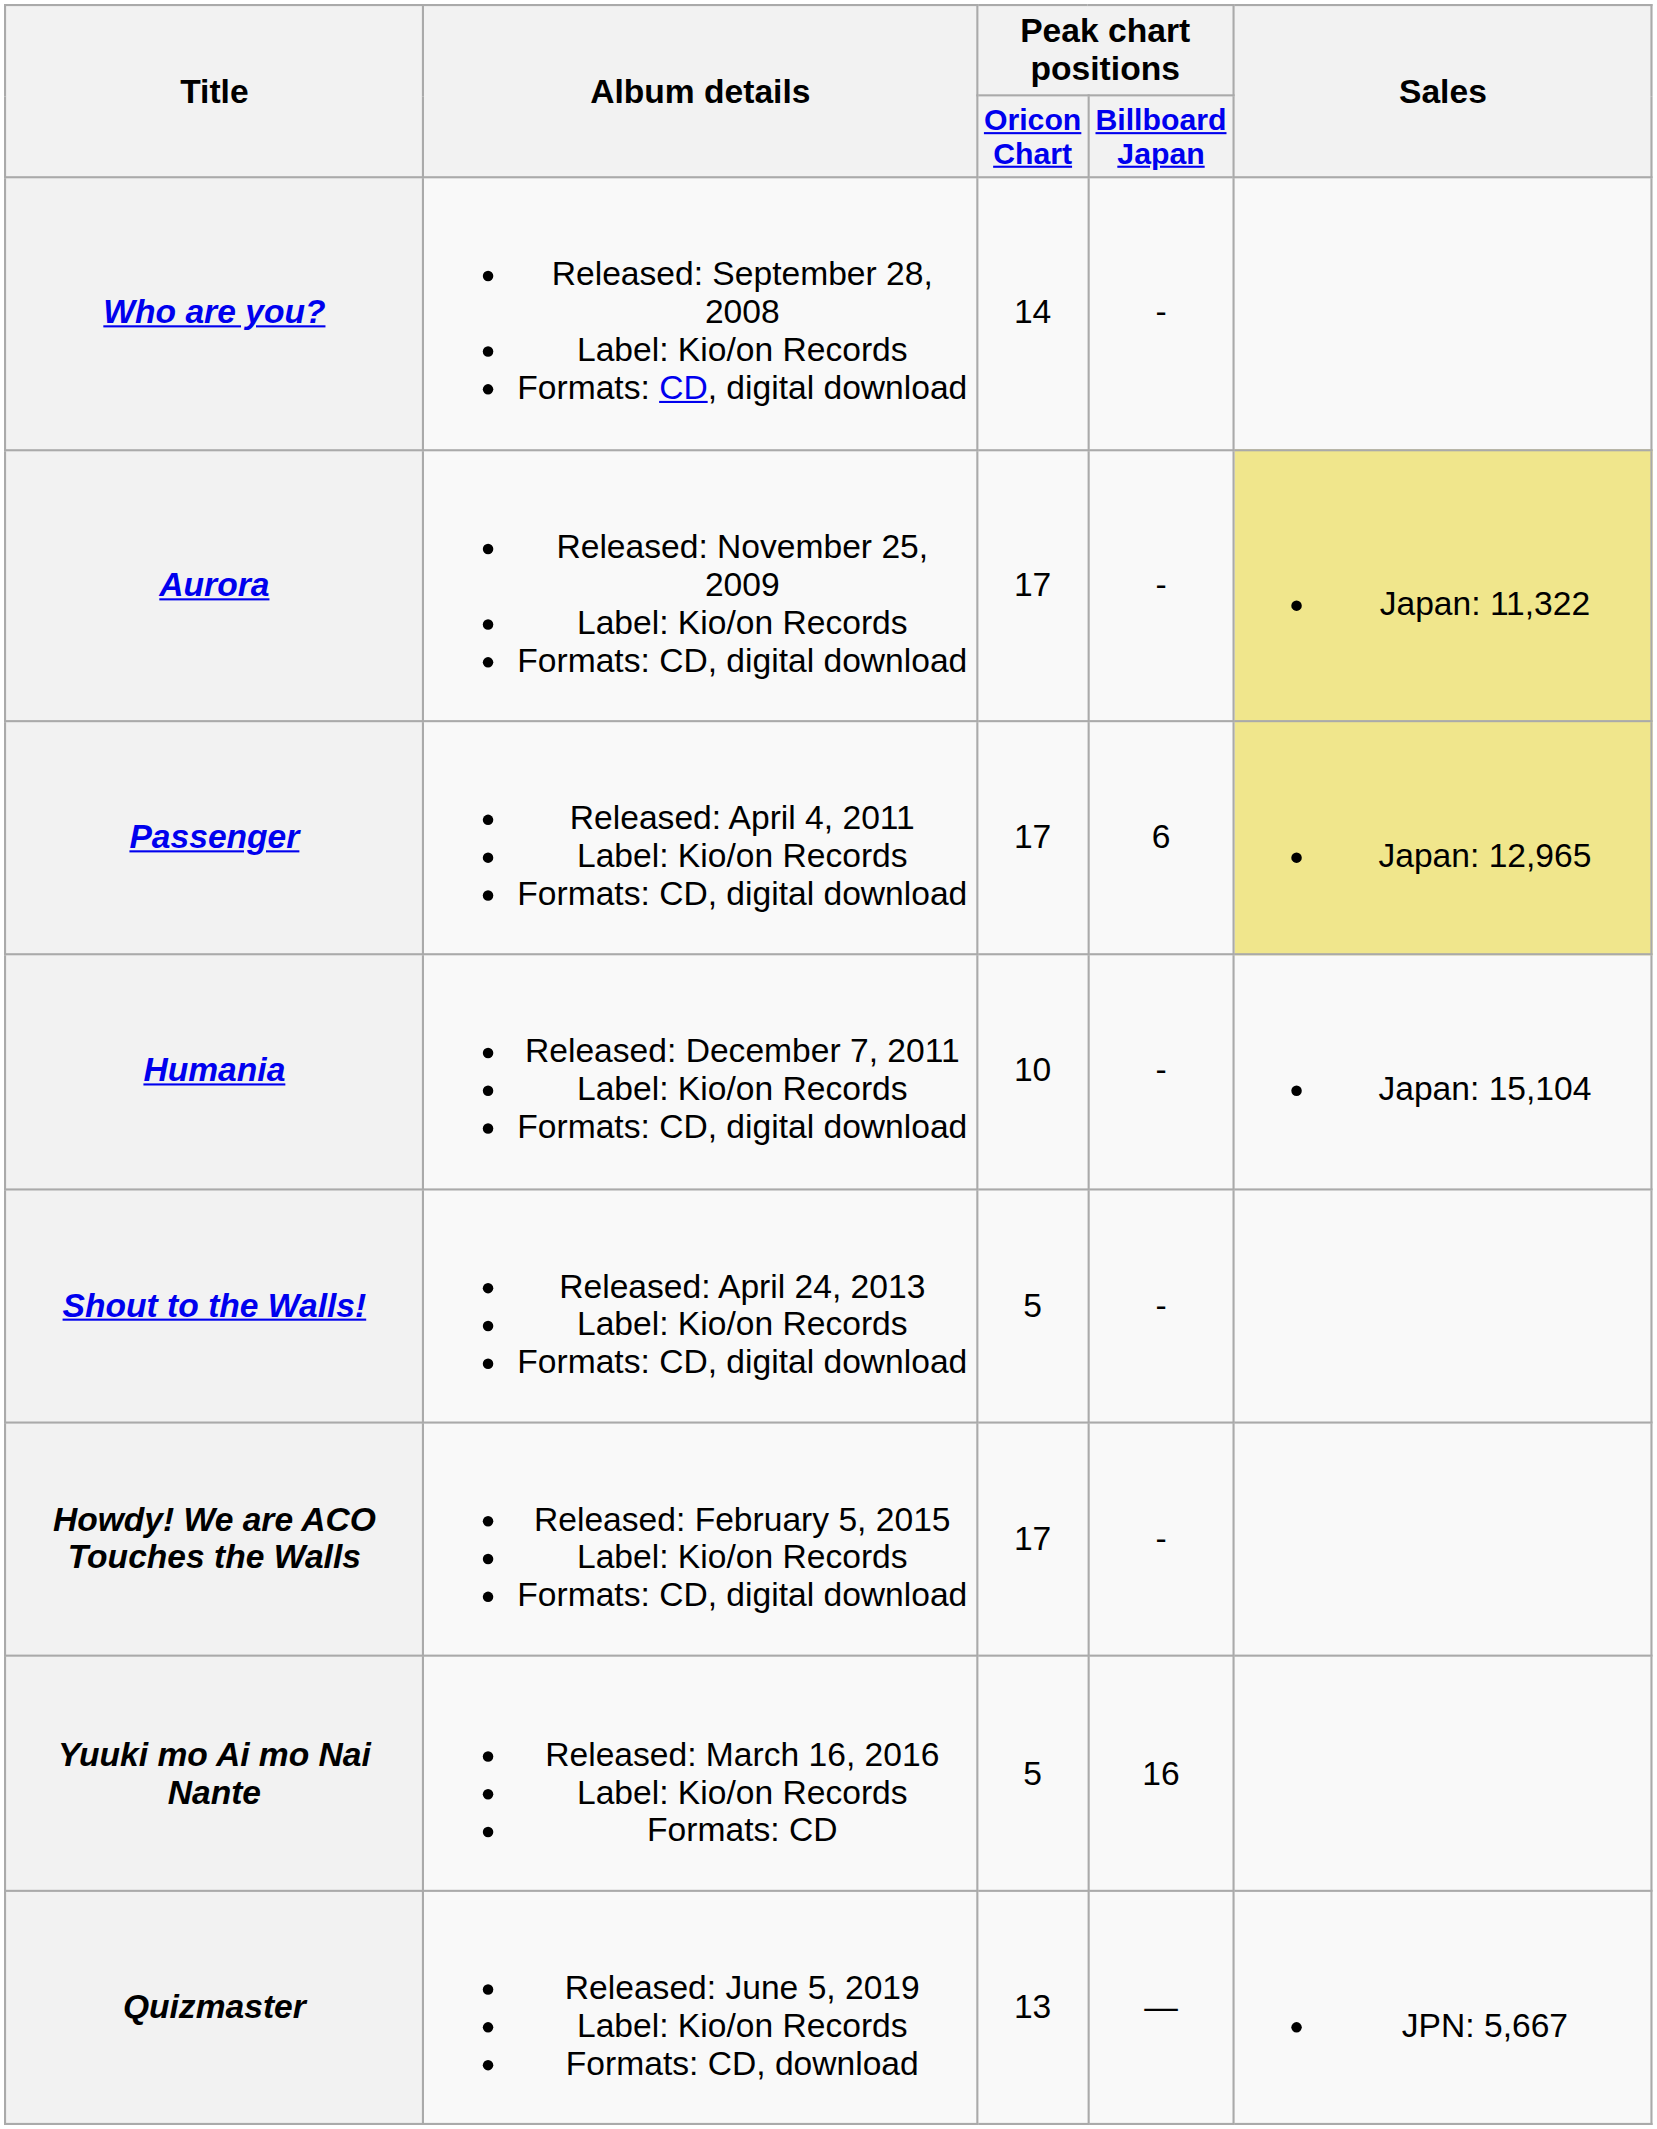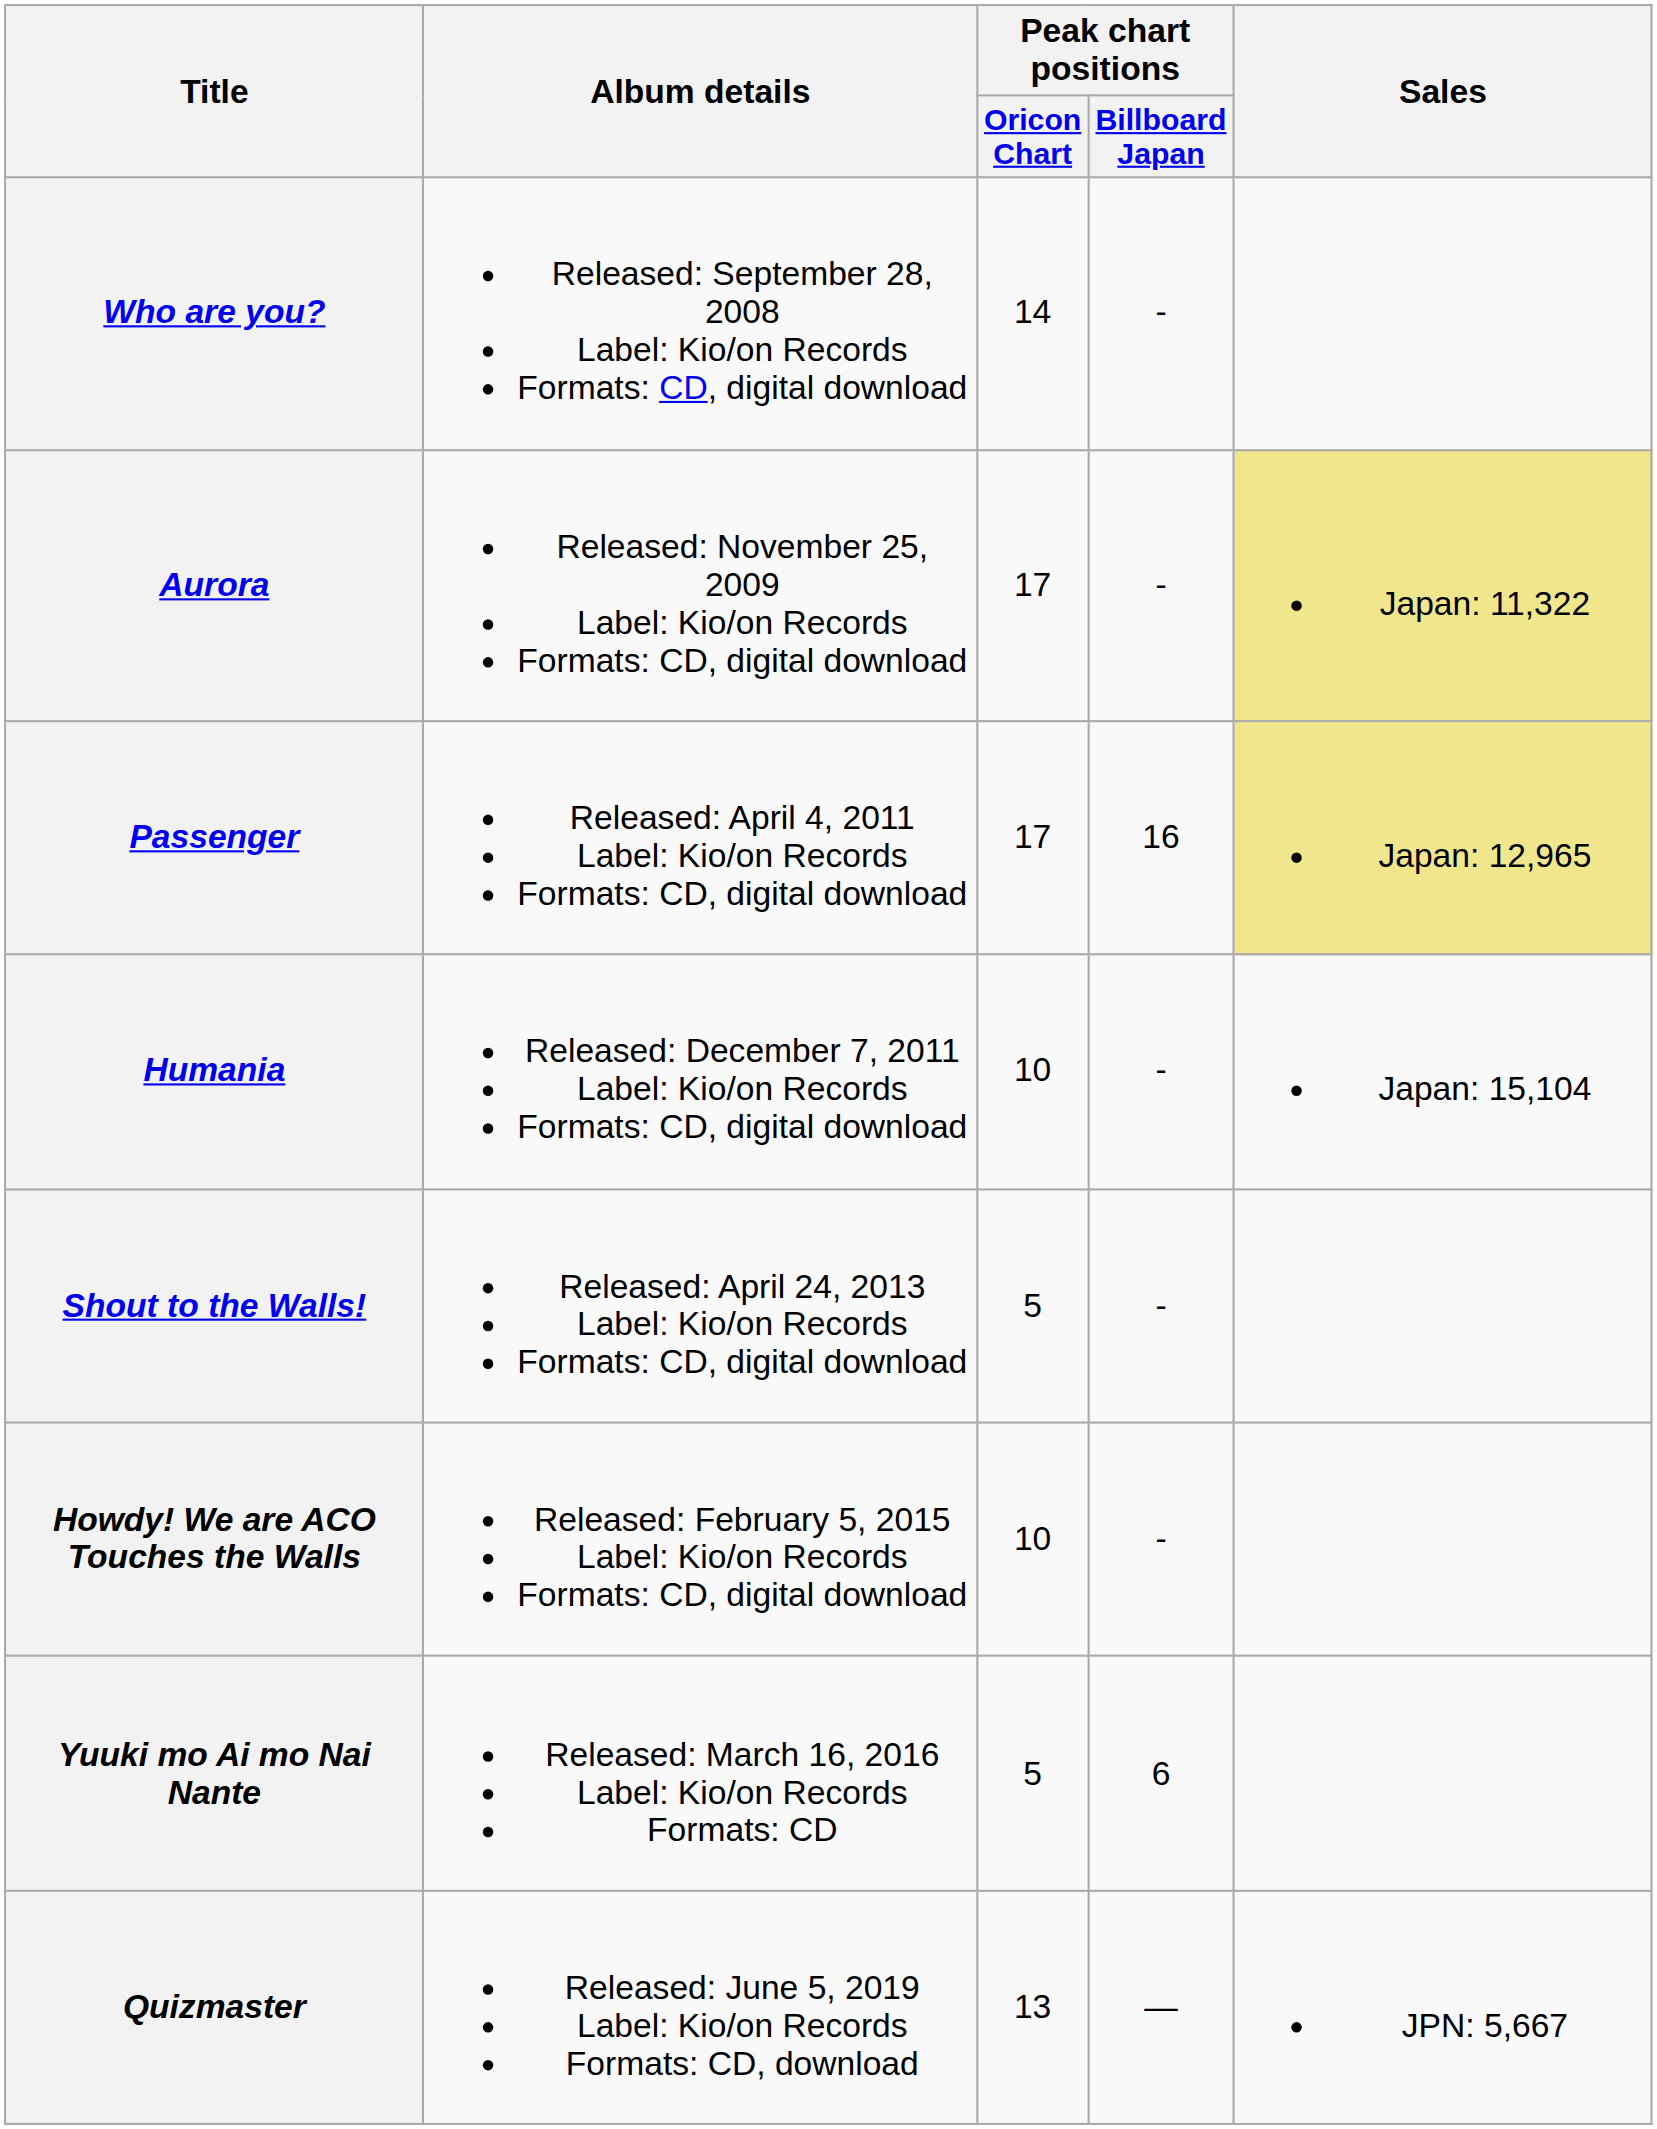 <table class="wikitable plainrowheaders" style="text-align:center;">
 <tr>
 <th scope="col" rowspan="2" style="width:12em;">Title</th>
 <th scope="col" rowspan="2" style="width:16em;">Album details</th>
 <th scope="col" colspan="2">Peak chart positions</th>
 <th scope="col" rowspan="2" style="width:12em;">Sales</th>
 </tr>
 <tr>
 <th scope="col" style="width:3em;font-size:90%;"><a href='#'>Oricon Chart</a></th>
 <th scope="col" style="width:3em;font-size:90%;"><a href='#'>Billboard Japan</a></th>
 </tr>
 <tr>
 <th scope="row"><em><a href='#'>Who are you?</a></em></th>
 <td><br><ul><li>Released: September 28, 2008</li><li>Label: Kio/on Records</li><li>Formats: <a href='#'>CD</a>, digital download</li></ul></td>
 <td>14</td>
 <td>-</td>
 <td></td>
 </tr>
 <tr>
 <th scope="row"><em><a href='#'>Aurora</a></em></th>
 <td><br><ul><li>Released: November 25, 2009</li><li>Label: Kio/on Records</li><li>Formats: CD, digital download</li></ul></td>
 <td>17</td>
 <td>-</td>
 <td style="background: khaki;"><br><ul><li>Japan: 11,322</li></ul></td>
 </tr>
 <tr>
 <th scope="row"><em><a href='#'>Passenger</a></em></th>
 <td><br><ul><li>Released: April 4, 2011</li><li>Label: Kio/on Records</li><li>Formats: CD, digital download</li></ul></td>
 <td>17</td>
-<td>6</td>
+<td>16</td>
 <td style="background: khaki;"><br><ul><li>Japan: 12,965</li></ul></td>
 </tr>
 <tr>
 <th scope="row"><em><a href='#'>Humania</a></em></th>
 <td><br><ul><li>Released: December 7, 2011</li><li>Label: Kio/on Records</li><li>Formats: CD, digital download</li></ul></td>
 <td>10</td>
 <td>-</td>
 <td><br><ul><li>Japan: 15,104</li></ul></td>
 </tr>
 <tr>
 <th scope="row"><em><a href='#'>Shout to the Walls!</a></em></th>
 <td><br><ul><li>Released: April 24, 2013</li><li>Label: Kio/on Records</li><li>Formats: CD, digital download</li></ul></td>
 <td>5</td>
 <td>-</td>
 <td></td>
 </tr>
 <tr>
 <th scope="row"><em>Howdy! We are ACO Touches the Walls</em></th>
 <td><br><ul><li>Released: February 5, 2015</li><li>Label: Kio/on Records</li><li>Formats: CD, digital download</li></ul></td>
-<td>17</td>
+<td>10</td>
 <td>-</td>
 <td></td>
 </tr>
 <tr>
 <th scope="row"><em>Yuuki mo Ai mo Nai Nante</em></th>
 <td><br><ul><li>Released: March 16, 2016</li><li>Label: Kio/on Records</li><li>Formats: CD</li></ul></td>
 <td>5</td>
-<td>16</td>
+<td>6</td>
 <td></td>
 </tr>
 <tr>
 <th scope="row"><em>Quizmaster</em></th>
 <td><br><ul><li>Released: June 5, 2019</li><li>Label: Kio/on Records</li><li>Formats: CD, download</li></ul></td>
 <td>13</td>
 <td>—</td>
 <td><br><ul><li>JPN: 5,667</li></ul></td>
 </tr>
 </table>
